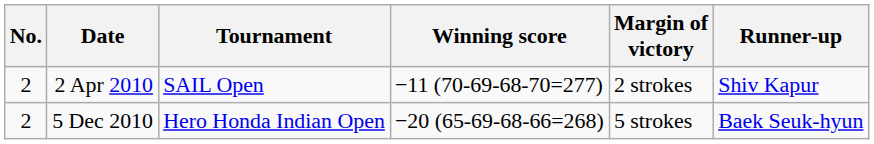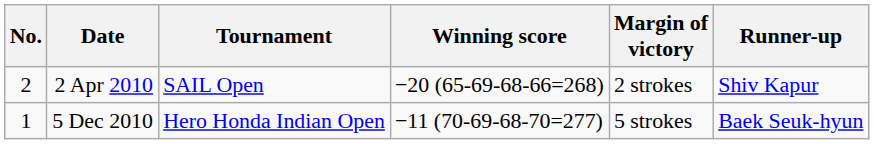 <table class="wikitable" style="font-size:95%;">
 <tr>
 <th>No.</th>
 <th>Date</th>
 <th>Tournament</th>
 <th>Winning score</th>
 <th>Margin of<br>victory</th>
 <th>Runner-up</th>
 </tr>
 <tr>
 <td align=center>2</td>
 <td align=right>2 Apr <a href='#'>2010</a></td>
 <td><a href='#'>SAIL Open</a></td>
-<td>−11 (70-69-68-70=277)</td>
+<td>−20 (65-69-68-66=268)</td>
 <td>2 strokes</td>
 <td> <a href='#'>Shiv Kapur</a></td>
 </tr>
 <tr>
-<td align=center>2</td>
+<td align=center>1</td>
 <td align=right>5 Dec 2010</td>
 <td><a href='#'>Hero Honda Indian Open</a></td>
-<td>−20 (65-69-68-66=268)</td>
+<td>−11 (70-69-68-70=277)</td>
 <td>5 strokes</td>
 <td> <a href='#'>Baek Seuk-hyun</a></td>
 </tr>
 </table>
